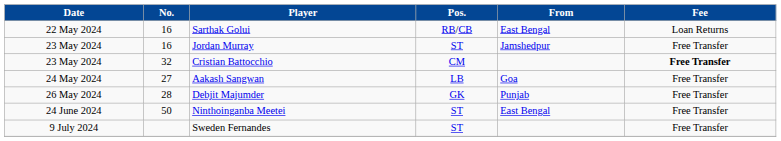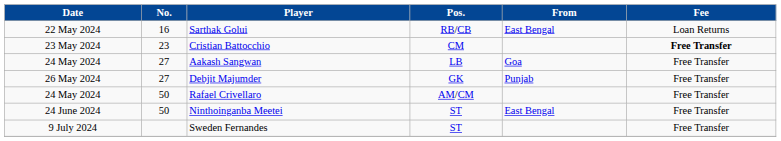 <table class="wikitable plainrowheaders sortable" style="text-align:center;width:75%;">
 <tr>
 <th scope="col" style="background-color:#034694;color:#FFFFFF">Date</th>
 <th scope="col" style="background-color:#034694;color:#FFFFFF">No.</th>
 <th scope="col" style="background-color:#034694;color:#FFFFFF">Player</th>
 <th scope="col" style="background-color:#034694;color:#FFFFFF">Pos.</th>
 <th scope="col" style="background-color:#034694;color:#FFFFFF">From</th>
 <th scope="col" style="background-color:#034694;color:#FFFFFF" data-sort-type="currency">Fee</th>
 </tr>
 <tr>
 <td>22 May 2024</td>
 <td>16</td>
 <td align=left> <a href='#'>Sarthak Golui</a></td>
 <td><a href='#'>RB</a>/<a href='#'>CB</a></td>
 <td align=left> <a href='#'>East Bengal</a></td>
 <td>Loan Returns</td>
 </tr>
 <tr>
 <td>23 May 2024</td>
-<td>16</td>
-<td align=left> <a href='#'>Jordan Murray</a></td>
-<td><a href='#'>ST</a></td>
-<td align=left> <a href='#'>Jamshedpur</a></td>
-<td>Free Transfer</td>
-</tr>
-<tr>
-<td>23 May 2024</td>
-<td>32</td>
+<td>23</td>
 <td align=left> <a href='#'>Cristian Battocchio</a></td>
 <td><a href='#'>CM</a></td>
 <td></td>
 <td><strong>Free Transfer</strong></td>
 </tr>
 <tr>
 <td>24 May 2024</td>
 <td>27</td>
 <td align=left> <a href='#'>Aakash Sangwan</a></td>
 <td><a href='#'>LB</a></td>
 <td align=left> <a href='#'>Goa</a></td>
 <td>Free Transfer</td>
 </tr>
 <tr>
 <td>26 May 2024</td>
-<td>28</td>
+<td>27</td>
 <td align=left> <a href='#'>Debjit Majumder</a></td>
 <td><a href='#'>GK</a></td>
 <td align=left> <a href='#'>Punjab</a></td>
+<td>Free Transfer</td>
+</tr>
+<tr>
+<td>24 May 2024</td>
+<td>50</td>
+<td align=left> <a href='#'>Rafael Crivellaro</a></td>
+<td><a href='#'>AM</a>/<a href='#'>CM</a></td>
+<td></td>
 <td>Free Transfer</td>
 </tr>
 <tr>
 <td>24 June 2024</td>
 <td>50</td>
 <td align=left> <a href='#'>Ninthoinganba Meetei</a></td>
 <td><a href='#'>ST</a></td>
 <td align=left> <a href='#'>East Bengal</a></td>
 <td>Free Transfer</td>
 </tr>
 <tr>
 <td>9 July 2024</td>
 <td></td>
 <td align=left> Sweden Fernandes</td>
 <td><a href='#'>ST</a></td>
 <td></td>
 <td>Free Transfer</td>
 </tr>
 <tr>
 </tr>
 </table>
